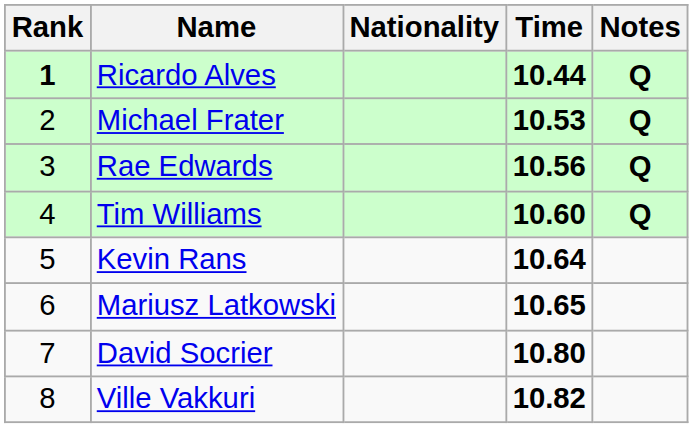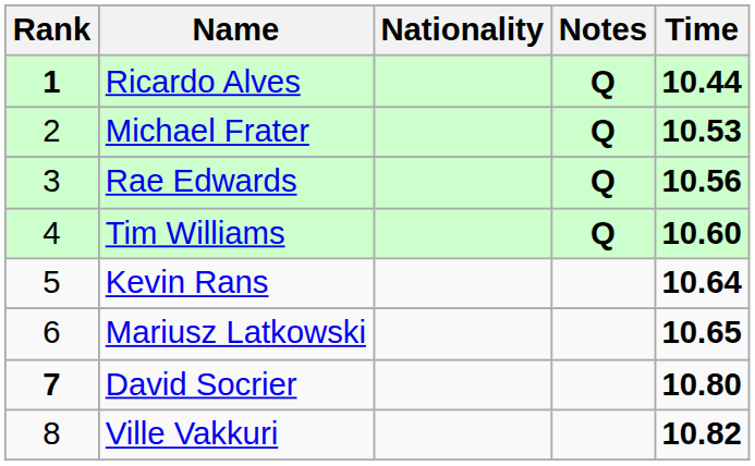 <table class="wikitable sortable" style="text-align:center">
 <tr>
 <th>Rank</th>
 <th>Name</th>
 <th>Nationality</th>
+<th>Notes</th>
 <th>Time</th>
-<th>Notes</th>
 </tr>
 <tr bgcolor=ccffcc>
 <td><strong>1</strong></td>
 <td align=left><a href='#'>Ricardo Alves</a></td>
 <td align=left></td>
+<td><strong>Q</strong></td>
 <td><strong>10.44</strong></td>
-<td><strong>Q</strong></td>
 </tr>
 <tr bgcolor=ccffcc>
 <td>2</td>
 <td align=left><a href='#'>Michael Frater</a></td>
 <td align=left></td>
+<td><strong>Q</strong></td>
 <td><strong>10.53</strong></td>
-<td><strong>Q</strong></td>
 </tr>
 <tr bgcolor=ccffcc>
 <td>3</td>
 <td align=left><a href='#'>Rae Edwards</a></td>
 <td align=left></td>
+<td><strong>Q</strong></td>
 <td><strong>10.56</strong></td>
-<td><strong>Q</strong></td>
 </tr>
 <tr bgcolor=ccffcc>
 <td>4</td>
 <td align=left><a href='#'>Tim Williams</a></td>
 <td align=left></td>
+<td><strong>Q</strong></td>
 <td><strong>10.60</strong></td>
-<td><strong>Q</strong></td>
 </tr>
 <tr>
 <td>5</td>
 <td align=left><a href='#'>Kevin Rans</a></td>
 <td align=left></td>
+<td></td>
 <td><strong>10.64</strong></td>
-<td></td>
 </tr>
 <tr>
 <td>6</td>
 <td align=left><a href='#'>Mariusz Latkowski</a></td>
 <td align=left></td>
+<td></td>
 <td><strong>10.65</strong></td>
-<td></td>
 </tr>
 <tr>
-<td>7</td>
+<td><strong>7</strong></td>
 <td align=left><a href='#'>David Socrier</a></td>
 <td align=left></td>
+<td></td>
 <td><strong>10.80</strong></td>
-<td></td>
 </tr>
 <tr>
 <td>8</td>
 <td align=left><a href='#'>Ville Vakkuri</a></td>
 <td align=left></td>
+<td></td>
 <td><strong>10.82</strong></td>
-<td></td>
 </tr>
 </table>
